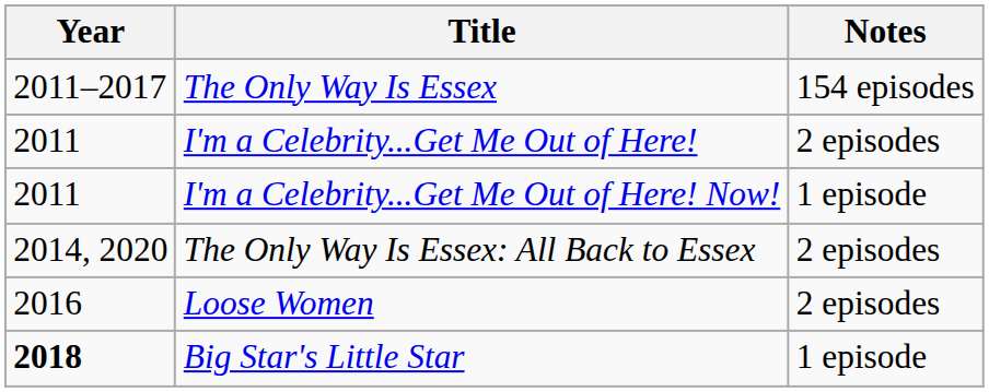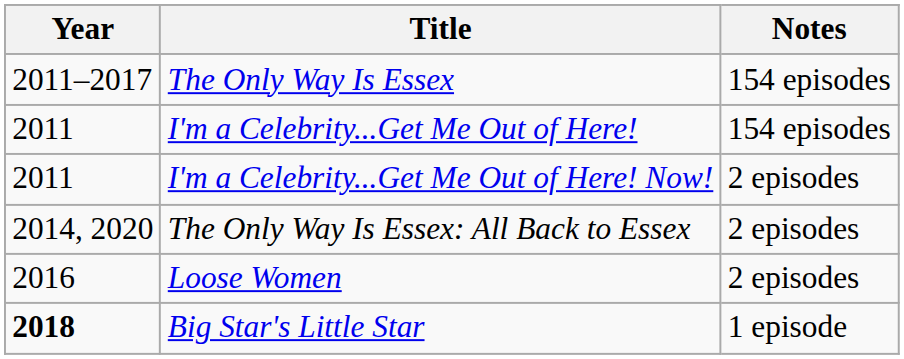 <table class="wikitable sortable">
 <tr>
 <th>Year</th>
 <th>Title</th>
 <th>Notes</th>
 </tr>
 <tr>
 <td>2011–2017</td>
 <td><em><a href='#'>The Only Way Is Essex</a></em></td>
 <td>154 episodes</td>
 </tr>
 <tr>
 <td>2011</td>
 <td><em><a href='#'>I'm a Celebrity...Get Me Out of Here!</a></em></td>
-<td>2 episodes</td>
+<td>154 episodes</td>
 </tr>
 <tr>
 <td>2011</td>
 <td><em><a href='#'>I'm a Celebrity...Get Me Out of Here! Now!</a></em></td>
-<td>1 episode</td>
+<td>2 episodes</td>
 </tr>
 <tr>
 <td>2014, 2020</td>
 <td><em>The Only Way Is Essex: All Back to Essex</em></td>
 <td>2 episodes</td>
 </tr>
 <tr>
 <td>2016</td>
 <td><em><a href='#'>Loose Women</a></em></td>
 <td>2 episodes</td>
 </tr>
 <tr>
 <td><strong>2018</strong></td>
 <td><em><a href='#'>Big Star's Little Star</a></em></td>
 <td>1 episode</td>
 </tr>
 </table>
